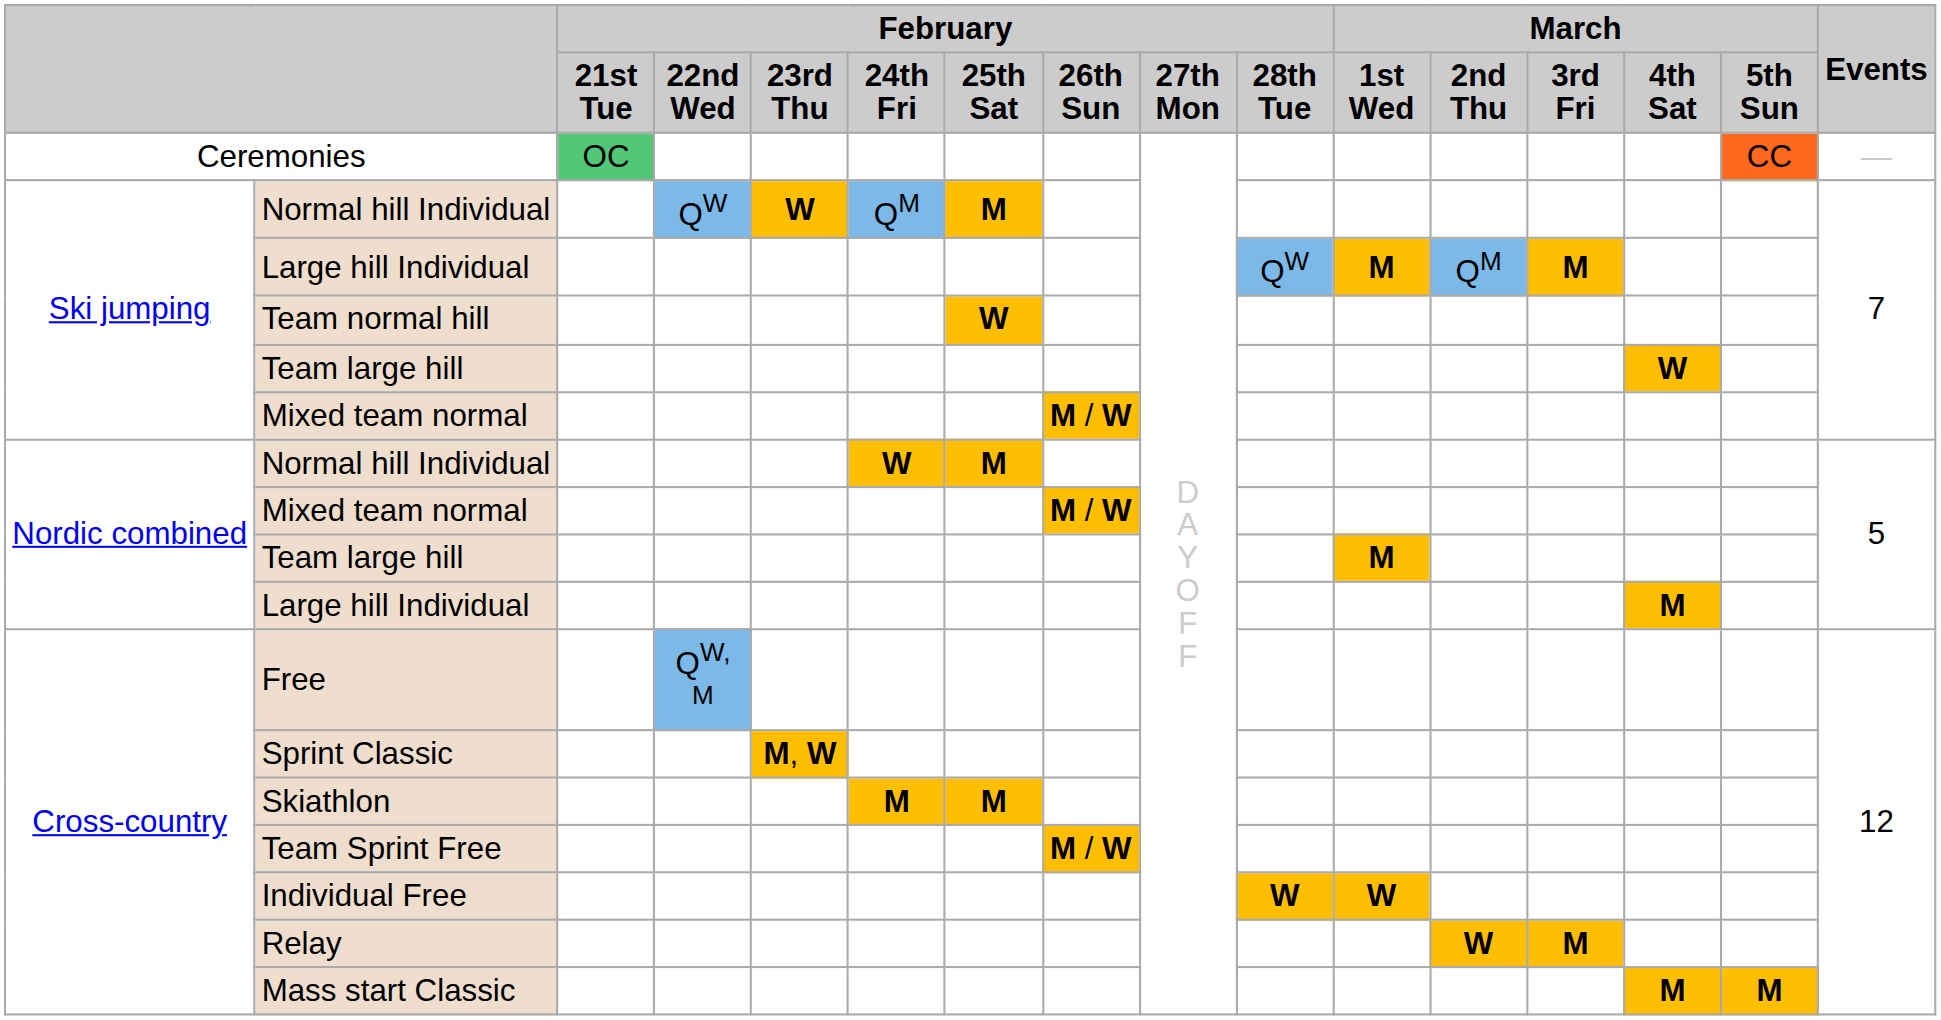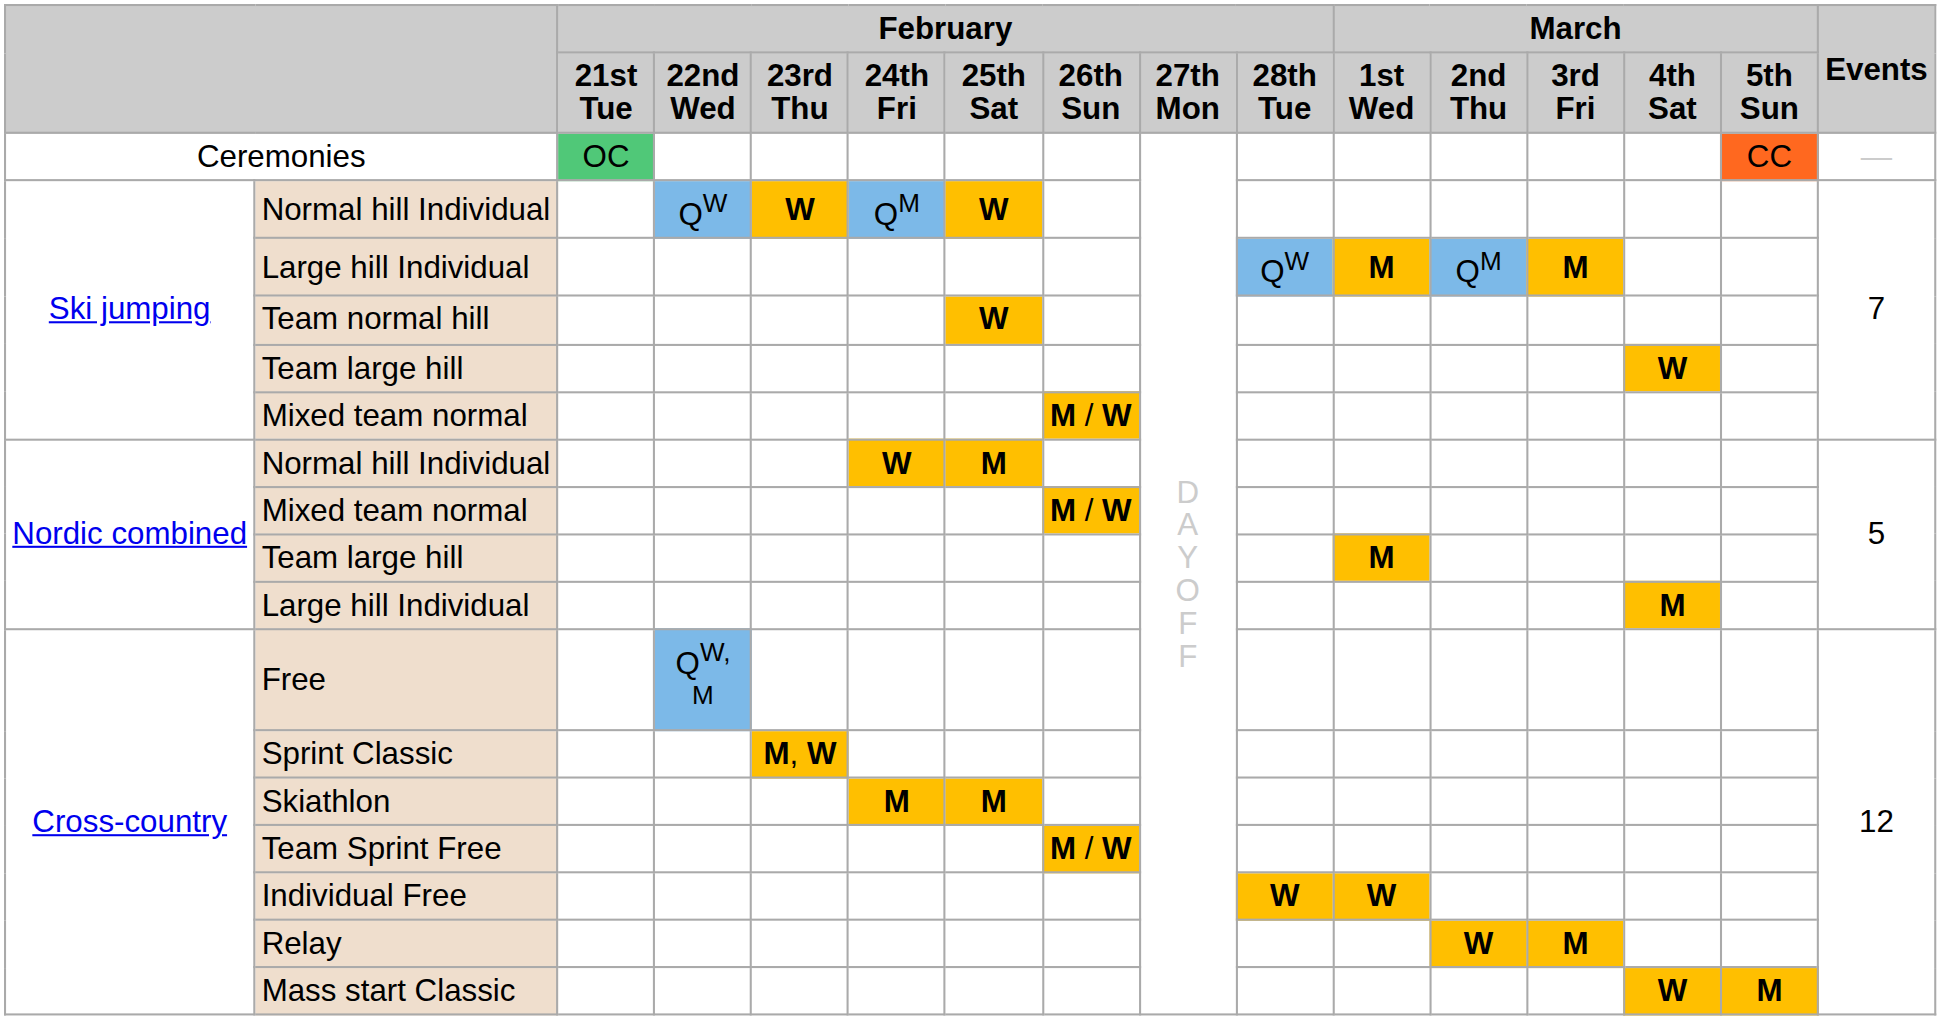 <table class="wikitable plainrowheaders" cellpadding="3" cellspacing="0" border="1" style="background:#fff; font-size:95%; line-height:16px; border:grey solid 1px; border-collapse:collapse;">
 <tr style="background:#ccc; text-align:center;">
 <th colspan=2 style="background:#ccc;" width=250 rowspan=2></th>
 <th style="background:#ccc;" colspan=8 width=40>February</th>
 <th style="background:#ccc;" colspan=5 width=40>March</th>
 <th style="background:#ccc;" rowspan=2 width=40>Events</th>
 </tr>
 <tr>
 <th style="background:#ccc;" width=40>21st<br>Tue</th>
 <th style="background:#ccc;" width=40>22nd<br>Wed</th>
 <th style="background:#ccc;" width=40>23rd<br>Thu</th>
 <th style="background:#ccc;" width=40>24th<br>Fri</th>
 <th style="background:#ccc;" width=40>25th<br>Sat</th>
 <th style="background:#ccc;" width=40>26th<br>Sun</th>
 <th style="background:#ccc;" width=40>27th<br>Mon</th>
 <th style="background:#ccc;" width=40>28th<br>Tue</th>
 <th style="background:#ccc;" width=40>1st<br>Wed</th>
 <th style="background:#ccc;" width=40>2nd<br>Thu</th>
 <th style="background:#ccc;" width=40>3rd<br>Fri</th>
 <th style="background:#ccc;" width=40>4th<br>Sat</th>
 <th style="background:#ccc;" width=40>5th<br>Sun</th>
 </tr>
 <tr align=center>
 <td colspan=2>Ceremonies</td>
 <td style="background: #50C878;">OC</td>
 <td></td>
 <td></td>
 <td></td>
 <td></td>
 <td></td>
 <td style="color:#ccc;" rowspan=17>D<br>A<br>Y<br>O<br>F<br>F</td>
 <td></td>
 <td></td>
 <td></td>
 <td></td>
 <td></td>
 <td style="background: #FF681F;">CC</td>
 <td style="color:#ccc;">—</td>
 </tr>
 <tr align=center>
 <td rowspan=5><a href='#'>Ski jumping</a></td>
 <td align="left" bgcolor=#EFDECD>Normal hill Individual</td>
 <td></td>
 <td style="background: #7CB9E8;">Q<sup>W</sup></td>
 <td style="background: #FFBF00;"><strong>W</strong></td>
 <td style="background: #7CB9E8;">Q<sup>M</sup></td>
-<td style="background: #FFBF00;"><strong>M</strong></td>
+<td style="background: #FFBF00;"><strong>W</strong></td>
 <td></td>
 <td></td>
 <td></td>
 <td></td>
 <td></td>
 <td></td>
 <td></td>
 <td rowspan=5>7</td>
 </tr>
 <tr align=center>
 <td align="left" bgcolor=#EFDECD>Large hill Individual</td>
 <td></td>
 <td></td>
 <td></td>
 <td></td>
 <td></td>
 <td></td>
 <td style="background: #7CB9E8;">Q<sup>W</sup></td>
 <td style="background: #FFBF00;"><strong>M</strong></td>
 <td style="background: #7CB9E8;">Q<sup>M</sup></td>
 <td style="background: #FFBF00;"><strong>M</strong></td>
 <td></td>
 <td></td>
 </tr>
 <tr align=center>
 <td align="left" bgcolor=#EFDECD>Team normal hill</td>
 <td></td>
 <td></td>
 <td></td>
 <td></td>
 <td style="background: #FFBF00;"><strong>W</strong></td>
 <td></td>
 <td></td>
 <td></td>
 <td></td>
 <td></td>
 <td></td>
 <td></td>
 </tr>
 <tr align=center>
 <td align="left" bgcolor=#EFDECD>Team large hill</td>
 <td></td>
 <td></td>
 <td></td>
 <td></td>
 <td></td>
 <td></td>
 <td></td>
 <td></td>
 <td></td>
 <td></td>
 <td style="background: #FFBF00;"><strong>W</strong></td>
 <td></td>
 </tr>
 <tr align=center>
 <td align="left" bgcolor=#EFDECD>Mixed team normal</td>
 <td></td>
 <td></td>
 <td></td>
 <td></td>
 <td></td>
 <td style="background: #FFBF00;"><strong>M</strong> / <strong>W</strong></td>
 <td></td>
 <td></td>
 <td></td>
 <td></td>
 <td></td>
 </tr>
 <tr align=center>
 <td rowspan=4><a href='#'>Nordic combined</a></td>
 <td align="left" bgcolor=#EFDECD>Normal hill Individual</td>
 <td></td>
 <td></td>
 <td></td>
 <td style="background: #FFBF00;"><strong>W</strong></td>
 <td style="background: #FFBF00;"><strong>M</strong></td>
 <td></td>
 <td></td>
 <td></td>
 <td></td>
 <td></td>
 <td></td>
 <td></td>
 <td rowspan=4>5</td>
 </tr>
 <tr align=center>
 <td align="left" bgcolor=#EFDECD>Mixed team normal</td>
 <td></td>
 <td></td>
 <td></td>
 <td></td>
 <td></td>
 <td style="background: #FFBF00;"><strong>M</strong> / <strong>W</strong></td>
 <td></td>
 <td></td>
 <td></td>
 <td></td>
 <td></td>
 </tr>
 <tr align=center>
 <td align="left" bgcolor=#EFDECD>Team large hill</td>
 <td></td>
 <td></td>
 <td></td>
 <td></td>
 <td></td>
 <td></td>
 <td></td>
 <td style="background: #FFBF00;"><strong>M</strong></td>
 <td></td>
 <td></td>
 <td></td>
 <td></td>
 </tr>
 <tr align=center>
 <td align="left" bgcolor=#EFDECD>Large hill Individual</td>
 <td></td>
 <td></td>
 <td></td>
 <td></td>
 <td></td>
 <td></td>
 <td></td>
 <td></td>
 <td></td>
 <td></td>
 <td style="background: #FFBF00;"><strong>M</strong></td>
 <td></td>
 </tr>
 <tr align=center>
 <td rowspan=7><a href='#'>Cross-country</a></td>
 <td align="left" bgcolor=#EFDECD>Free</td>
 <td></td>
 <td style="background: #7CB9E8;">Q<sup>W, M</sup></td>
 <td></td>
 <td></td>
 <td></td>
 <td></td>
 <td></td>
 <td></td>
 <td></td>
 <td></td>
 <td></td>
 <td></td>
 <td rowspan=7>12</td>
 </tr>
 <tr align=center>
 <td align="left" bgcolor=#EFDECD>Sprint Classic</td>
 <td></td>
 <td></td>
 <td style="background: #FFBF00;"><strong>M</strong>, <strong>W</strong></td>
 <td></td>
 <td></td>
 <td></td>
 <td></td>
 <td></td>
 <td></td>
 <td></td>
 <td></td>
 <td></td>
 </tr>
 <tr align=center>
 <td align="left" bgcolor=#EFDECD>Skiathlon</td>
 <td></td>
 <td></td>
 <td></td>
 <td style="background: #FFBF00;"><strong>M</strong></td>
 <td style="background: #FFBF00;"><strong>M</strong></td>
 <td></td>
 <td></td>
 <td></td>
 <td></td>
 <td></td>
 <td></td>
 <td></td>
 </tr>
 <tr align=center>
 <td align="left" bgcolor=#EFDECD>Team Sprint Free</td>
 <td></td>
 <td></td>
 <td></td>
 <td></td>
 <td></td>
 <td style="background: #FFBF00;"><strong>M</strong> / <strong>W</strong></td>
 <td></td>
 <td></td>
 <td></td>
 <td></td>
 <td></td>
 <td></td>
 </tr>
 <tr align=center>
 <td align="left" bgcolor=#EFDECD>Individual Free</td>
 <td></td>
 <td></td>
 <td></td>
 <td></td>
 <td></td>
 <td></td>
 <td style="background: #FFBF00;"><strong>W</strong></td>
 <td style="background: #FFBF00;"><strong>W</strong></td>
 <td></td>
 <td></td>
 <td></td>
 <td></td>
 </tr>
 <tr align=center>
 <td align="left" bgcolor=#EFDECD>Relay</td>
 <td></td>
 <td></td>
 <td></td>
 <td></td>
 <td></td>
 <td></td>
 <td></td>
 <td></td>
 <td style="background: #FFBF00;"><strong>W</strong></td>
 <td style="background: #FFBF00;"><strong>M</strong></td>
 <td></td>
 <td></td>
 </tr>
 <tr align=center>
 <td align="left" bgcolor=#EFDECD>Mass start Classic</td>
 <td></td>
 <td></td>
 <td></td>
 <td></td>
 <td></td>
 <td></td>
 <td></td>
 <td></td>
 <td></td>
 <td></td>
-<td style="background: #FFBF00;"><strong>M</strong></td>
+<td style="background: #FFBF00;"><strong>W</strong></td>
 <td style="background: #FFBF00;"><strong>M</strong></td>
 </tr>
 </table>
